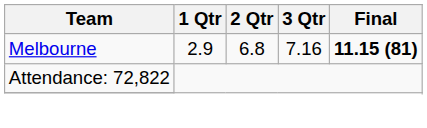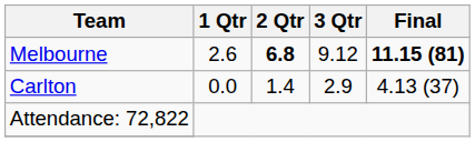 <table class="wikitable">
 <tr>
 <th>Team</th>
 <th>1 Qtr</th>
 <th>2 Qtr</th>
 <th>3 Qtr</th>
 <th>Final</th>
 </tr>
 <tr>
 <td><a href='#'>Melbourne</a></td>
+<td align=center>2.6</td>
+<td align=center><strong>6.8</strong></td>
+<td align=center>9.12</td>
+<td align=center><strong>11.15 (81)</strong></td>
+</tr>
+<tr>
+<td><a href='#'>Carlton</a></td>
+<td align=center>0.0</td>
+<td align=center>1.4</td>
 <td align=center>2.9</td>
-<td align=center>6.8</td>
-<td align=center>7.16</td>
-<td align=center><strong>11.15 (81)</strong></td>
+<td align=center>4.13 (37)</td>
 </tr>
 <tr>
 <td align=center>Attendance: 72,822</td>
 </tr>
 <tr>
 </tr>
 </table>
